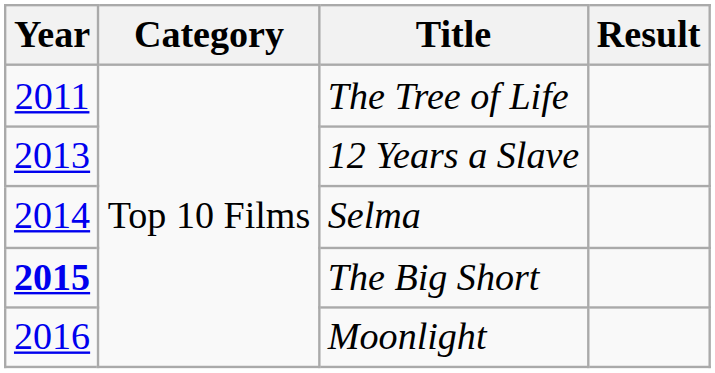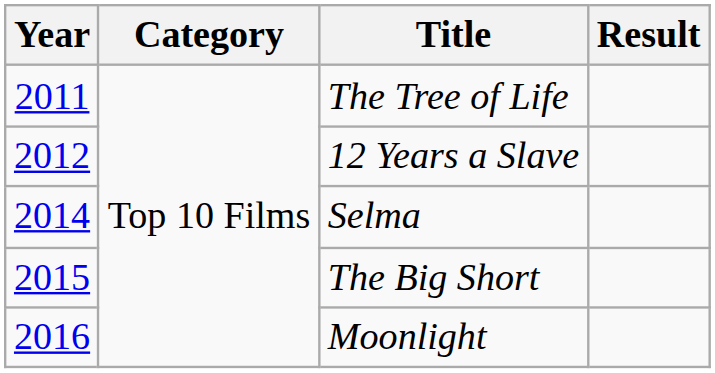 <table class="wikitable" style="font-size: 100%">
 <tr>
 <th>Year</th>
 <th>Category</th>
 <th>Title</th>
 <th>Result</th>
 </tr>
 <tr>
 <td style="text-align:center;"><a href='#'>2011</a></td>
 <td rowspan="5">Top 10 Films</td>
 <td><em>The Tree of Life</em></td>
 <td></td>
 </tr>
 <tr>
-<td style="text-align:center;"><a href='#'>2013</a></td>
+<td style="text-align:center;"><a href='#'>2012</a></td>
 <td><em>12 Years a Slave</em></td>
 <td></td>
 </tr>
 <tr>
 <td style="text-align:center;"><a href='#'>2014</a></td>
 <td><em>Selma</em></td>
 <td></td>
 </tr>
 <tr>
-<td style="text-align:center;"><strong><a href='#'>2015</a></strong></td>
+<td style="text-align:center;"><a href='#'>2015</a></td>
 <td><em>The Big Short</em></td>
 <td></td>
 </tr>
 <tr>
 <td style="text-align:center;"><a href='#'>2016</a></td>
 <td><em>Moonlight</em></td>
 <td></td>
 </tr>
 </table>
